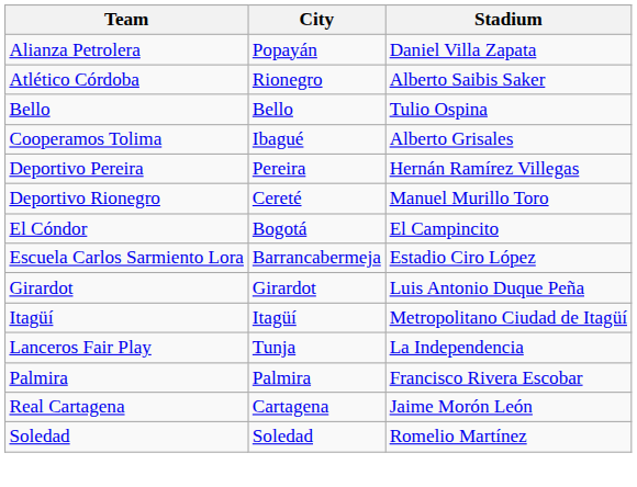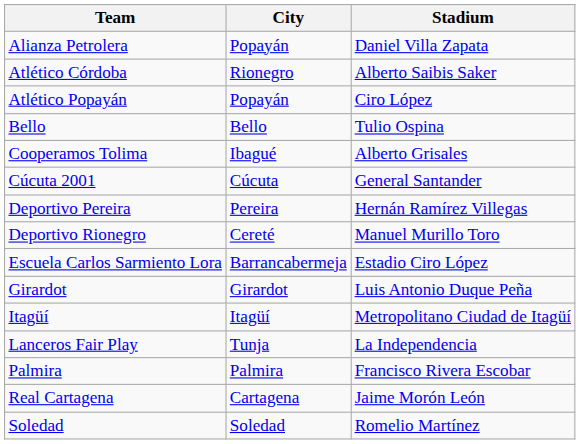 <table class="wikitable sortable">
 <tr>
 <th>Team</th>
 <th>City</th>
 <th>Stadium</th>
 </tr>
 <tr>
 <td><a href='#'>Alianza Petrolera</a></td>
 <td><a href='#'>Popayán</a></td>
 <td><a href='#'>Daniel Villa Zapata</a></td>
 </tr>
 <tr>
 <td><a href='#'>Atlético Córdoba</a></td>
 <td><a href='#'>Rionegro</a></td>
 <td><a href='#'>Alberto Saibis Saker</a></td>
 </tr>
 <tr>
+<td><a href='#'>Atlético Popayán</a></td>
+<td><a href='#'>Popayán</a></td>
+<td><a href='#'>Ciro López</a></td>
+</tr>
+<tr>
 <td><a href='#'>Bello</a></td>
 <td><a href='#'>Bello</a></td>
 <td><a href='#'>Tulio Ospina</a></td>
 </tr>
 <tr>
 <td><a href='#'>Cooperamos Tolima</a></td>
 <td><a href='#'>Ibagué</a></td>
 <td><a href='#'>Alberto Grisales</a></td>
 </tr>
 <tr>
+<td><a href='#'>Cúcuta 2001</a></td>
+<td><a href='#'>Cúcuta</a></td>
+<td><a href='#'>General Santander</a></td>
+</tr>
+<tr>
 <td><a href='#'>Deportivo Pereira</a></td>
 <td><a href='#'>Pereira</a></td>
 <td><a href='#'>Hernán Ramírez Villegas</a></td>
 </tr>
 <tr>
 <td><a href='#'>Deportivo Rionegro</a></td>
 <td><a href='#'>Cereté</a></td>
 <td><a href='#'>Manuel Murillo Toro</a></td>
-</tr>
-<tr>
-<td><a href='#'>El Cóndor</a></td>
-<td><a href='#'>Bogotá</a></td>
-<td><a href='#'>El Campincito</a></td>
 </tr>
 <tr>
 <td><a href='#'>Escuela Carlos Sarmiento Lora</a></td>
 <td><a href='#'>Barrancabermeja</a></td>
 <td><a href='#'>Estadio Ciro López</a></td>
 </tr>
 <tr>
 <td><a href='#'>Girardot</a></td>
 <td><a href='#'>Girardot</a></td>
 <td><a href='#'>Luis Antonio Duque Peña</a></td>
 </tr>
 <tr>
 <td><a href='#'>Itagüí</a></td>
 <td><a href='#'>Itagüí</a></td>
 <td><a href='#'>Metropolitano Ciudad de Itagüí</a></td>
 </tr>
 <tr>
 <td><a href='#'>Lanceros Fair Play</a></td>
 <td><a href='#'>Tunja</a></td>
 <td><a href='#'>La Independencia</a></td>
 </tr>
 <tr>
 <td><a href='#'>Palmira</a></td>
 <td><a href='#'>Palmira</a></td>
 <td><a href='#'>Francisco Rivera Escobar</a></td>
 </tr>
 <tr>
 <td><a href='#'>Real Cartagena</a></td>
 <td><a href='#'>Cartagena</a></td>
 <td><a href='#'>Jaime Morón León</a></td>
 </tr>
 <tr>
 <td><a href='#'>Soledad</a></td>
 <td><a href='#'>Soledad</a></td>
 <td><a href='#'>Romelio Martínez</a></td>
 </tr>
 </table>
